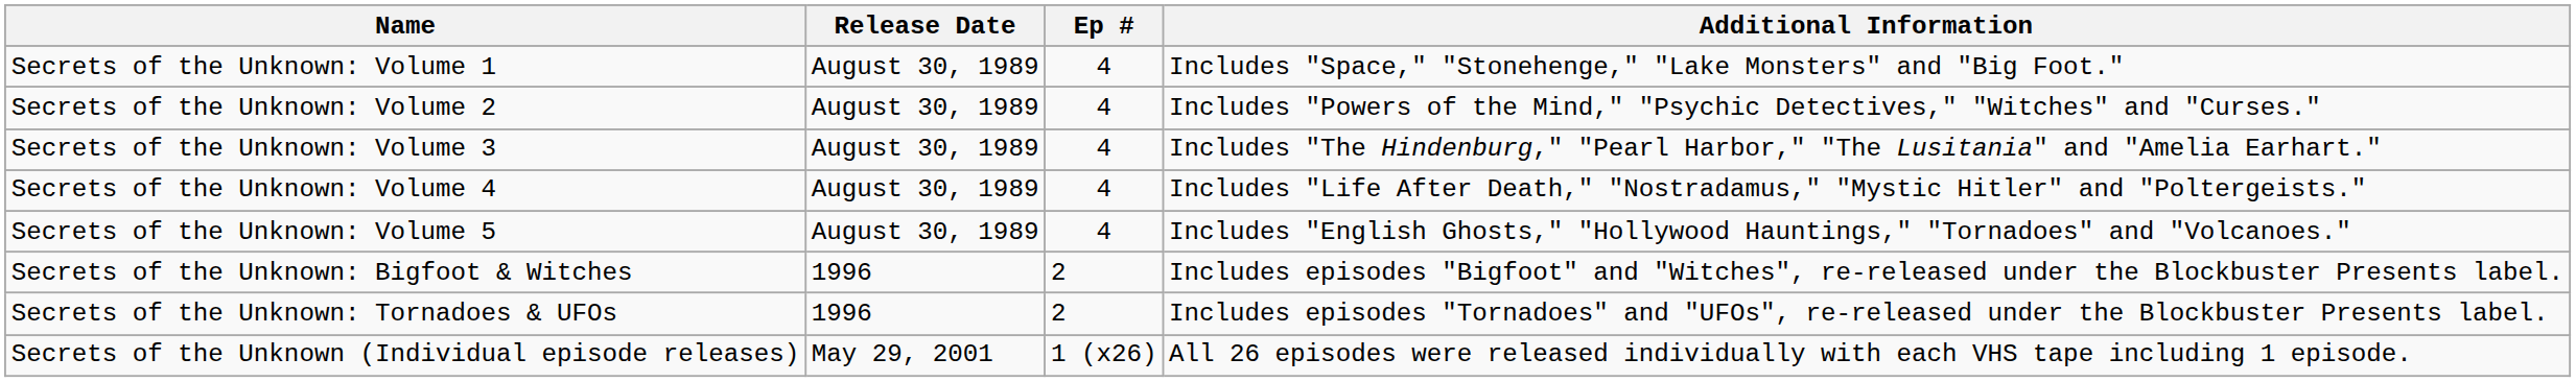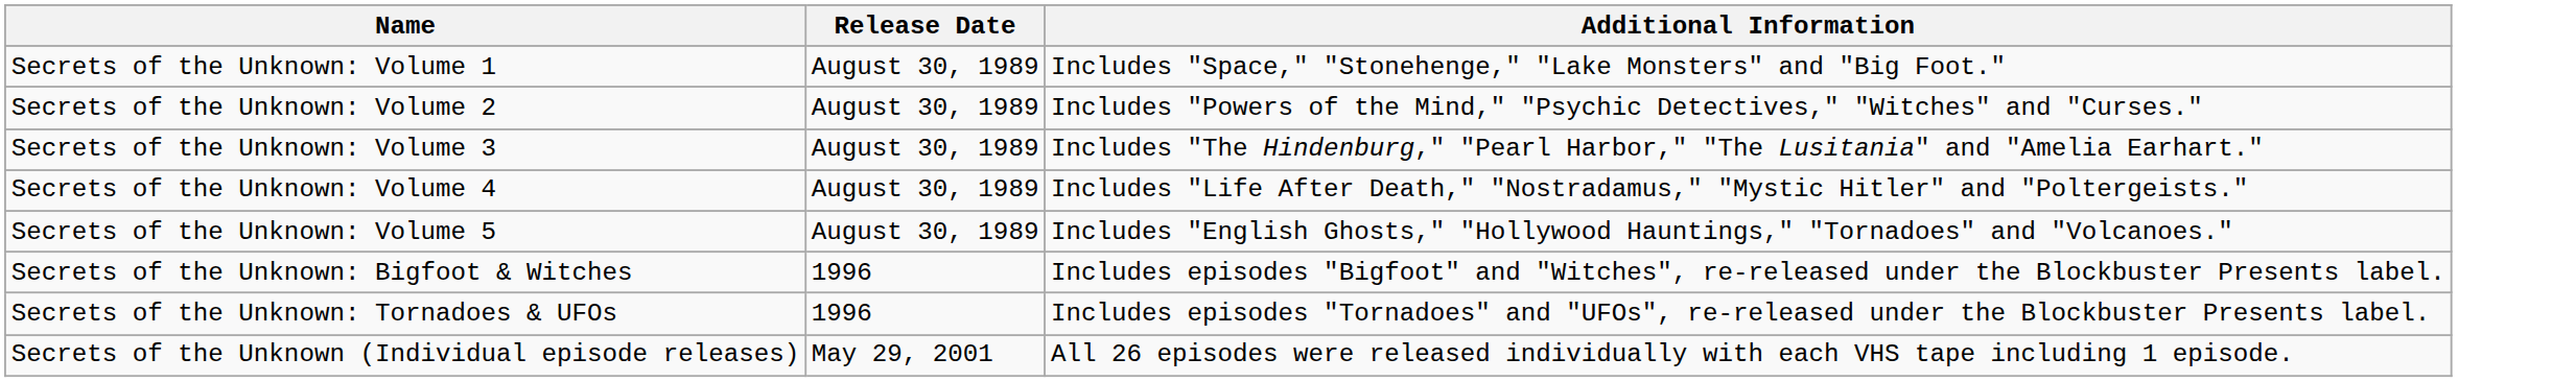 <table class="wikitable">
 <tr>
 <th>Name</th>
 <th>Release Date</th>
-<th>Ep #</th>
 <th>Additional Information</th>
 </tr>
 <tr>
 <td>Secrets of the Unknown: Volume 1</td>
 <td>August 30, 1989</td>
-<td align="center">4</td>
 <td>Includes "Space," "Stonehenge," "Lake Monsters" and "Big Foot."</td>
 </tr>
 <tr>
 <td>Secrets of the Unknown: Volume 2</td>
 <td>August 30, 1989</td>
-<td align="center">4</td>
 <td>Includes "Powers of the Mind," "Psychic Detectives," "Witches" and "Curses."</td>
 </tr>
 <tr>
 <td>Secrets of the Unknown: Volume 3</td>
 <td>August 30, 1989</td>
-<td align="center">4</td>
 <td>Includes "The <em>Hindenburg</em>," "Pearl Harbor," "The <em>Lusitania</em>" and "Amelia Earhart."</td>
 </tr>
 <tr>
 <td>Secrets of the Unknown: Volume 4</td>
 <td>August 30, 1989</td>
-<td align="center">4</td>
 <td>Includes "Life After Death," "Nostradamus," "Mystic Hitler" and "Poltergeists."</td>
 </tr>
 <tr>
 <td>Secrets of the Unknown: Volume 5</td>
 <td>August 30, 1989</td>
-<td align="center">4</td>
 <td>Includes "English Ghosts," "Hollywood Hauntings," "Tornadoes" and "Volcanoes."</td>
 </tr>
 <tr>
 <td>Secrets of the Unknown: Bigfoot & Witches</td>
 <td>1996</td>
-<td>2</td>
 <td>Includes episodes "Bigfoot" and "Witches", re-released under the Blockbuster Presents label.</td>
 </tr>
 <tr>
 <td>Secrets of the Unknown: Tornadoes & UFOs</td>
 <td>1996</td>
-<td>2</td>
 <td>Includes episodes "Tornadoes" and "UFOs", re-released under the Blockbuster Presents label.</td>
 </tr>
 <tr>
 <td>Secrets of the Unknown (Individual episode releases)</td>
 <td>May 29, 2001</td>
-<td align="center">1 (x26)</td>
 <td>All 26 episodes were released individually with each VHS tape including 1 episode.</td>
 </tr>
 </table>
